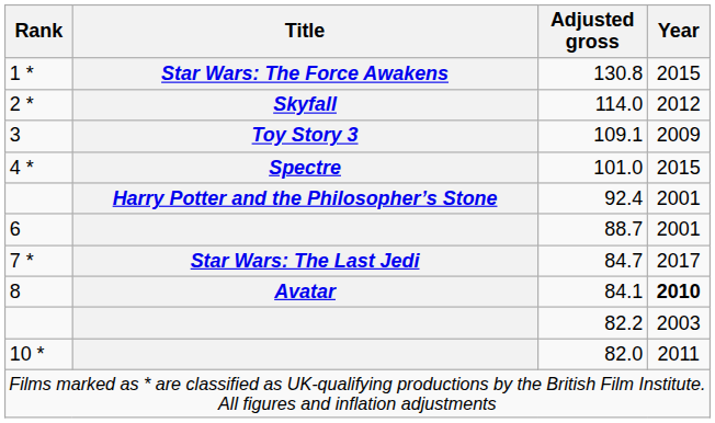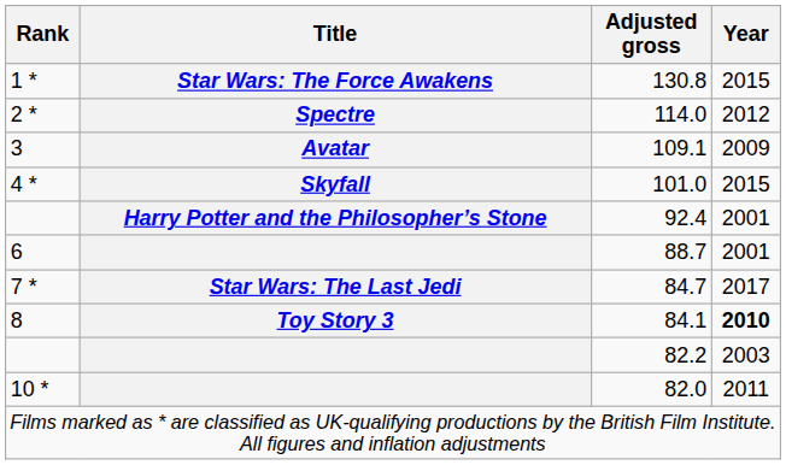 <table class="wikitable sortable plainrowheaders">
 <tr>
 <th scope="col">Rank</th>
 <th scope="col">Title</th>
 <th scope="col">Adjusted<br>gross<br></th>
 <th scope="col">Year</th>
 </tr>
 <tr>
 <td>1 *</td>
 <th scope="row"><em><a href='#'>Star Wars: The Force Awakens</a></em></th>
 <td align="right">130.8</td>
 <td style="text-align:center;">2015</td>
 </tr>
 <tr>
 <td>2 *</td>
-<th scope="row"><em><a href='#'>Skyfall</a></em></th>
+<th scope="row"><em><a href='#'>Spectre</a></em></th>
 <td align="right">114.0</td>
 <td style="text-align:center;">2012</td>
 </tr>
 <tr>
 <td>3</td>
-<th scope="row"><em><a href='#'>Toy Story 3</a></em></th>
+<th scope="row"><em><a href='#'>Avatar</a></em></th>
 <td align="right">109.1</td>
 <td style="text-align:center;">2009</td>
 </tr>
 <tr>
 <td>4 *</td>
-<th scope="row"><em><a href='#'>Spectre</a></em></th>
+<th scope="row"><em><a href='#'>Skyfall</a></em></th>
 <td align="right">101.0</td>
 <td style="text-align:center;">2015</td>
 </tr>
 <tr>
 <td></td>
 <th scope="row"><em><a href='#'>Harry Potter and the Philosopher’s Stone</a></em></th>
 <td align="right">92.4</td>
 <td style="text-align:center;">2001</td>
 </tr>
 <tr>
 <td>6</td>
 <th scope="row"><em></em></th>
 <td align="right">88.7</td>
 <td style="text-align:center;">2001</td>
 </tr>
 <tr>
 <td>7 *</td>
 <th scope="row"><em><a href='#'>Star Wars: The Last Jedi</a></em></th>
 <td align="right">84.7</td>
 <td style="text-align:center;">2017</td>
 </tr>
 <tr>
 <td>8</td>
-<th scope="row"><em><a href='#'>Avatar</a></em></th>
+<th scope="row"><em><a href='#'>Toy Story 3</a></em></th>
 <td align="right">84.1</td>
 <td style="text-align:center;"><strong>2010</strong></td>
 </tr>
 <tr>
 <td></td>
 <th scope="row"></th>
 <td align="right">82.2</td>
 <td style="text-align:center;">2003</td>
 </tr>
 <tr>
 <td>10 *</td>
 <th scope="row"><em></em></th>
 <td align="right">82.0</td>
 <td style="text-align:center;">2011</td>
 </tr>
 <tr class="sortbottom" style="text-align:center; font-size:90%">
 <td colspan="4"><em>Films marked as * are classified as UK-qualifying productions by the British Film Institute.<br>All figures and inflation adjustments </em></td>
 </tr>
 </table>
